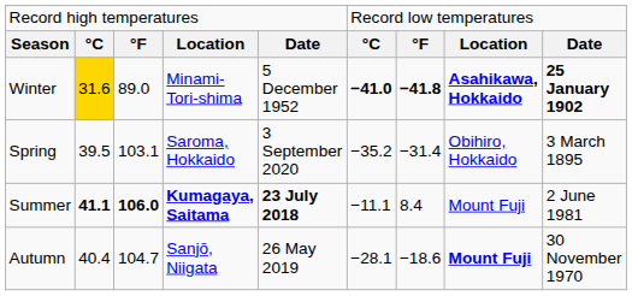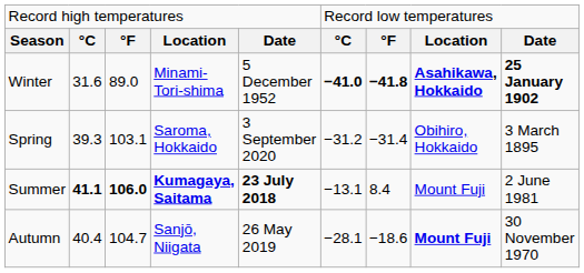 <table class=wikitable>
 <tr>
 <td colspan=5>Record high temperatures</td>
 <td colspan=5>Record low temperatures</td>
 </tr>
 <tr>
 <th>Season</th>
 <th>°C</th>
 <th>°F</th>
 <th>Location</th>
 <th>Date</th>
 <th>°C</th>
 <th>°F</th>
 <th>Location</th>
 <th>Date</th>
 </tr>
 <tr>
 <td>Winter</td>
-<td style="background: gold;">31.6</td>
+<td>31.6</td>
 <td>89.0</td>
 <td><a href='#'>Minami-Tori-shima</a></td>
 <td>5 December 1952</td>
 <td><strong>−41.0</strong></td>
 <td><strong>−41.8</strong></td>
 <td><strong><a href='#'>Asahikawa</a>, <a href='#'>Hokkaido</a></strong></td>
 <td><strong>25 January 1902</strong></td>
 </tr>
 <tr>
 <td>Spring</td>
-<td>39.5</td>
+<td>39.3</td>
 <td>103.1</td>
 <td><a href='#'>Saroma, Hokkaido</a></td>
 <td>3 September 2020</td>
-<td>−35.2</td>
+<td>−31.2</td>
 <td>−31.4</td>
 <td><a href='#'>Obihiro, Hokkaido</a></td>
 <td>3 March 1895</td>
 </tr>
 <tr>
 <td>Summer</td>
 <td><strong>41.1</strong></td>
 <td><strong>106.0</strong></td>
 <td><strong><a href='#'>Kumagaya, Saitama</a></strong></td>
 <td><strong>23 July 2018</strong></td>
-<td>−11.1</td>
+<td>−13.1</td>
 <td>8.4</td>
 <td><a href='#'>Mount Fuji</a></td>
 <td>2 June 1981</td>
 </tr>
 <tr>
 <td>Autumn</td>
 <td>40.4</td>
 <td>104.7</td>
 <td><a href='#'>Sanjō, Niigata</a></td>
 <td>26 May 2019</td>
 <td>−28.1</td>
 <td>−18.6</td>
 <td><strong><a href='#'>Mount Fuji</a></strong></td>
 <td>30 November 1970</td>
 </tr>
 </table>
